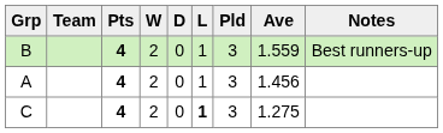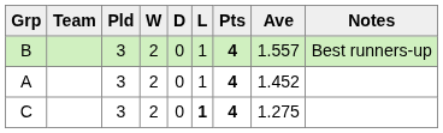 <table style=border-collapse:collapse border=1 cellspacing=0 cellpadding=5>
 <tr align=center bgcolor=#efefef>
 <th>Grp</th>
 <th>Team</th>
-<th>Pts</th>
+<th>Pld</th>
 <th>W</th>
 <th>D</th>
 <th>L</th>
-<th>Pld</th>
+<th>Pts</th>
 <th>Ave</th>
 <th>Notes</th>
 </tr>
 <tr align=center style="background:#D0F0C0;">
 <td>B</td>
 <td style="text-align:left;"> </td>
-<td><strong>4</strong></td>
+<td>3</td>
 <td>2</td>
 <td>0</td>
 <td>1</td>
-<td>3</td>
-<td>1.559</td>
+<td><strong>4</strong></td>
+<td>1.557</td>
 <td>Best runners-up</td>
 </tr>
 <tr align=center style="background:#FFFFFF;">
 <td>A</td>
 <td style="text-align:left;"> </td>
-<td><strong>4</strong></td>
+<td>3</td>
 <td>2</td>
 <td>0</td>
 <td>1</td>
-<td>3</td>
-<td>1.456</td>
+<td><strong>4</strong></td>
+<td>1.452</td>
 <td></td>
 </tr>
 <tr align=center style="background:#FFFFFF;">
 <td>C</td>
 <td style="text-align:left;"> </td>
-<td><strong>4</strong></td>
+<td>3</td>
 <td>2</td>
 <td>0</td>
 <td><strong>1</strong></td>
-<td>3</td>
+<td><strong>4</strong></td>
 <td>1.275</td>
 <td></td>
 </tr>
 </table>
